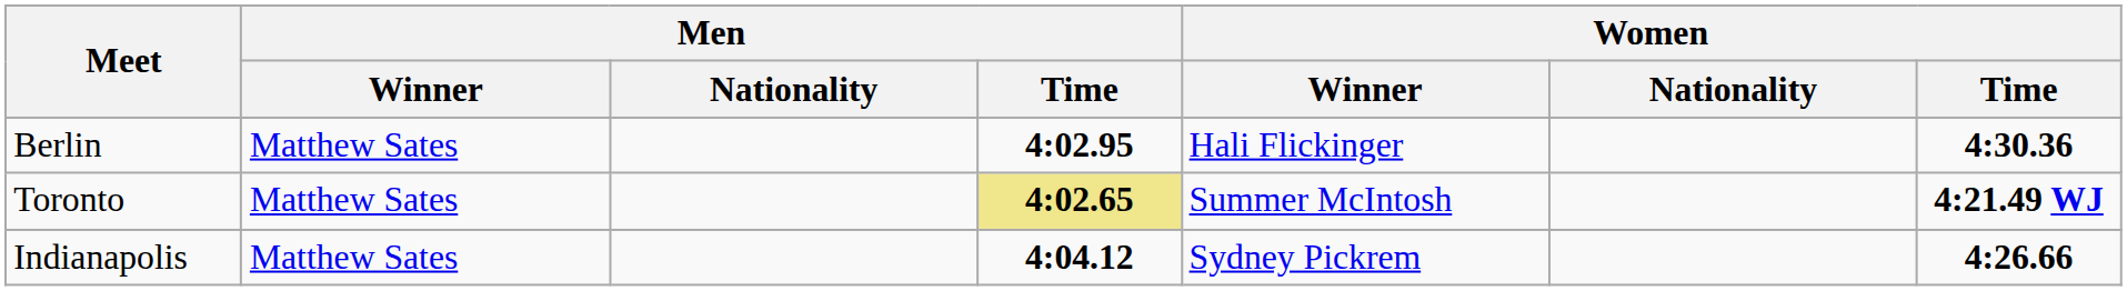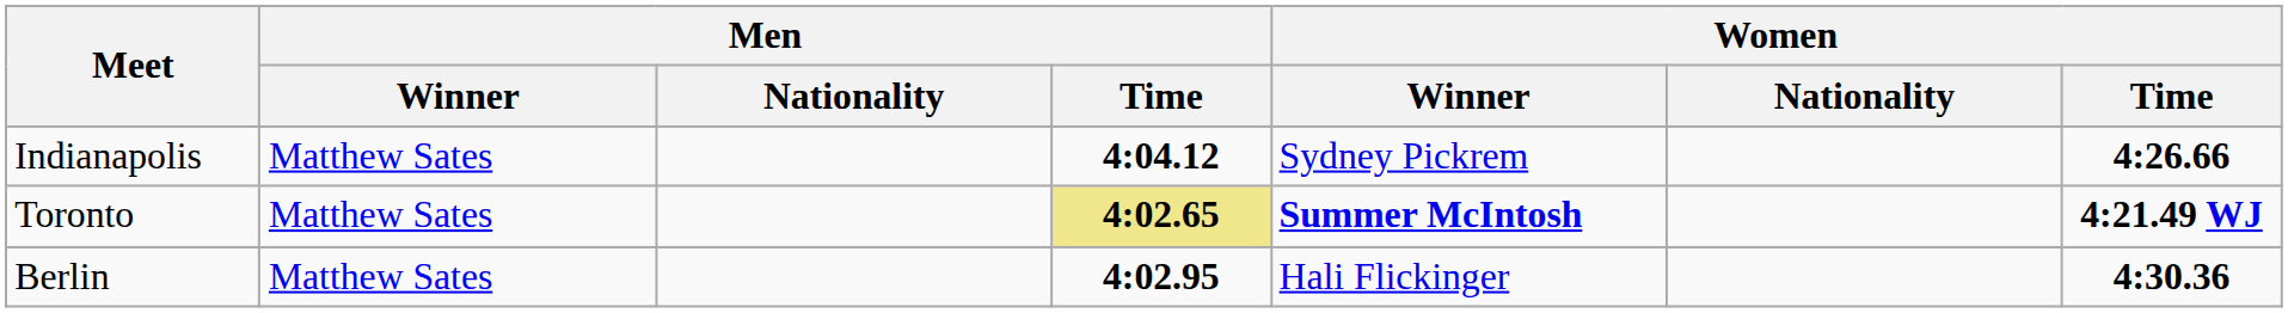 <table class="wikitable">
 <tr>
 <th width=100 rowspan=2>Meet</th>
 <th colspan=3>Men</th>
 <th colspan=3>Women</th>
 </tr>
 <tr>
 <th width=160>Winner</th>
 <th width=160>Nationality</th>
 <th width=85>Time</th>
 <th width=160>Winner</th>
 <th width=160>Nationality</th>
 <th width=85>Time</th>
 </tr>
 <tr>
+<td>Indianapolis</td>
+<td><a href='#'>Matthew Sates</a></td>
+<td></td>
+<td align=center><strong>4:04.12</strong></td>
+<td><a href='#'>Sydney Pickrem</a></td>
+<td></td>
+<td align=center><strong>4:26.66</strong></td>
+</tr>
+<tr>
+<td>Toronto</td>
+<td><a href='#'>Matthew Sates</a></td>
+<td></td>
+<td align=center style="background: khaki;"><strong>4:02.65</strong></td>
+<td><strong><a href='#'>Summer McIntosh</a></strong></td>
+<td></td>
+<td align=center><strong>4:21.49 <a href='#'>WJ</a></strong></td>
+</tr>
+<tr>
 <td>Berlin</td>
 <td><a href='#'>Matthew Sates</a></td>
 <td></td>
 <td align=center><strong>4:02.95</strong></td>
 <td><a href='#'>Hali Flickinger</a></td>
 <td></td>
 <td align=center><strong>4:30.36</strong></td>
 </tr>
-<tr>
-<td>Toronto</td>
-<td><a href='#'>Matthew Sates</a></td>
-<td></td>
-<td align=center style="background: khaki;"><strong>4:02.65</strong></td>
-<td><a href='#'>Summer McIntosh</a></td>
-<td></td>
-<td align=center><strong>4:21.49 <a href='#'>WJ</a></strong></td>
-</tr>
-<tr>
-<td>Indianapolis</td>
-<td><a href='#'>Matthew Sates</a></td>
-<td></td>
-<td align=center><strong>4:04.12</strong></td>
-<td><a href='#'>Sydney Pickrem</a></td>
-<td></td>
-<td align=center><strong>4:26.66</strong></td>
-</tr>
 </table>
